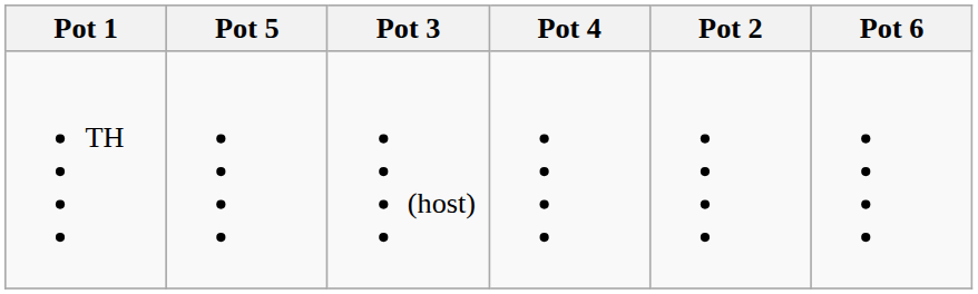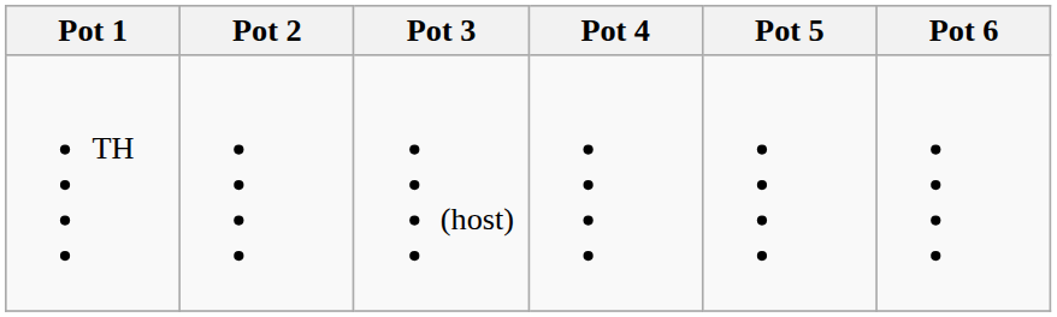 <table class="wikitable">
 <tr>
 <th width=16%>Pot 1</th>
-<th width=16%>Pot 5</th>
+<th width=16%>Pot 2</th>
 <th width=16%>Pot 3</th>
 <th width=16%>Pot 4</th>
-<th width=16%>Pot 2</th>
+<th width=16%>Pot 5</th>
 <th width=16%>Pot 6</th>
 </tr>
 <tr style="vertical-align: top;">
 <td><br><ul><li> TH</li><li></li><li></li><li></li></ul></td>
 <td><br><ul><li></li><li></li><li></li><li></li></ul></td>
 <td><br><ul><li></li><li></li><li> (host)</li><li></li></ul></td>
 <td><br><ul><li></li><li></li><li></li><li></li></ul></td>
 <td><br><ul><li></li><li></li><li></li><li></li></ul></td>
 <td><br><ul><li></li><li></li><li></li><li></li></ul></td>
 </tr>
 </table>
